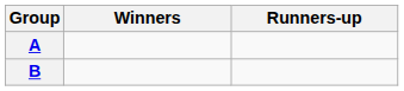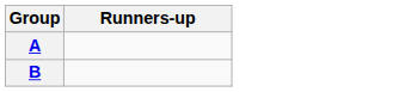 <table class="wikitable">
 <tr>
 <th>Group</th>
-<th width="150">Winners</th>
 <th width="150">Runners-up</th>
 </tr>
 <tr>
 <th><a href='#'>A</a></th>
 <td></td>
-<td></td>
 </tr>
 <tr>
 <th><a href='#'>B</a></th>
 <td></td>
-<td></td>
 </tr>
 </table>
